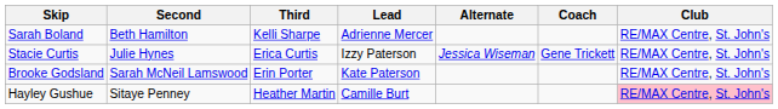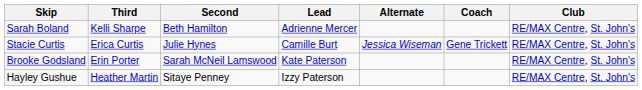 <table class="wikitable">
 <tr>
 <th scope="col">Skip</th>
+<th scope="col">Third</th>
 <th scope="col">Second</th>
-<th scope="col">Third</th>
 <th scope="col">Lead</th>
 <th scope="col">Alternate</th>
 <th scope="col">Coach</th>
 <th scope="col">Club</th>
 </tr>
 <tr>
 <td><a href='#'>Sarah Boland</a></td>
+<td><a href='#'>Kelli Sharpe</a></td>
 <td><a href='#'>Beth Hamilton</a></td>
-<td><a href='#'>Kelli Sharpe</a></td>
 <td><a href='#'>Adrienne Mercer</a></td>
 <td></td>
 <td></td>
 <td><a href='#'>RE/MAX Centre</a>, <a href='#'>St. John's</a></td>
 </tr>
 <tr>
 <td><a href='#'>Stacie Curtis</a></td>
+<td><a href='#'>Erica Curtis</a></td>
 <td><a href='#'>Julie Hynes</a></td>
-<td><a href='#'>Erica Curtis</a></td>
-<td>Izzy Paterson</td>
+<td><a href='#'>Camille Burt</a></td>
 <td><em><a href='#'>Jessica Wiseman</a></em></td>
 <td><a href='#'>Gene Trickett</a></td>
 <td><a href='#'>RE/MAX Centre</a>, <a href='#'>St. John's</a></td>
 </tr>
 <tr>
 <td><a href='#'>Brooke Godsland</a></td>
+<td><a href='#'>Erin Porter</a></td>
 <td><a href='#'>Sarah McNeil Lamswood</a></td>
-<td><a href='#'>Erin Porter</a></td>
 <td><a href='#'>Kate Paterson</a></td>
 <td></td>
 <td></td>
 <td><a href='#'>RE/MAX Centre</a>, <a href='#'>St. John's</a></td>
 </tr>
 <tr>
 <td>Hayley Gushue</td>
+<td><a href='#'>Heather Martin</a></td>
 <td>Sitaye Penney</td>
-<td><a href='#'>Heather Martin</a></td>
-<td><a href='#'>Camille Burt</a></td>
+<td>Izzy Paterson</td>
 <td></td>
 <td></td>
-<td style="background: pink;"><a href='#'>RE/MAX Centre</a>, <a href='#'>St. John's</a></td>
+<td><a href='#'>RE/MAX Centre</a>, <a href='#'>St. John's</a></td>
 </tr>
 </table>
